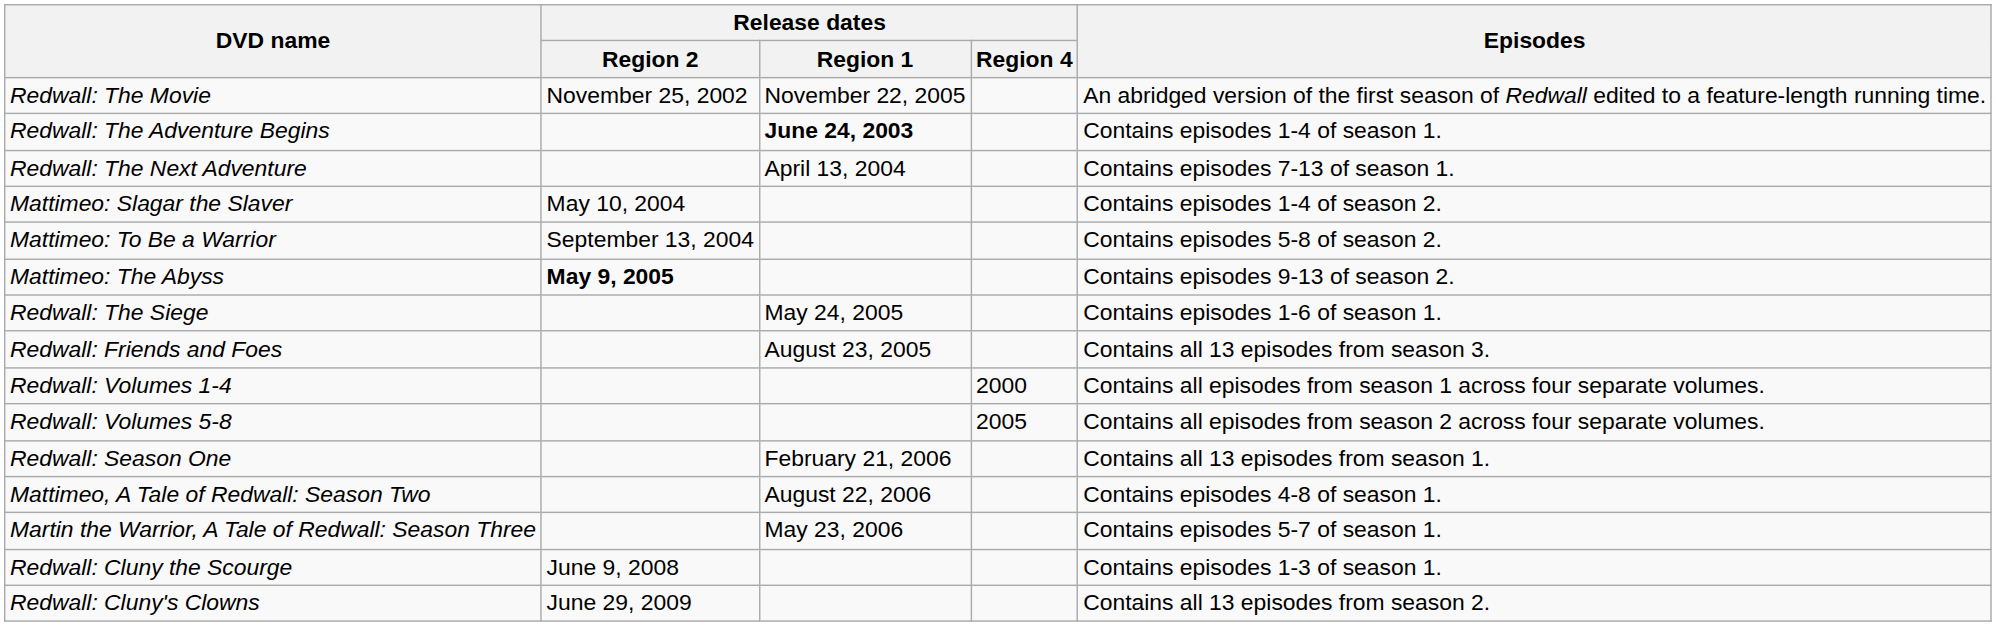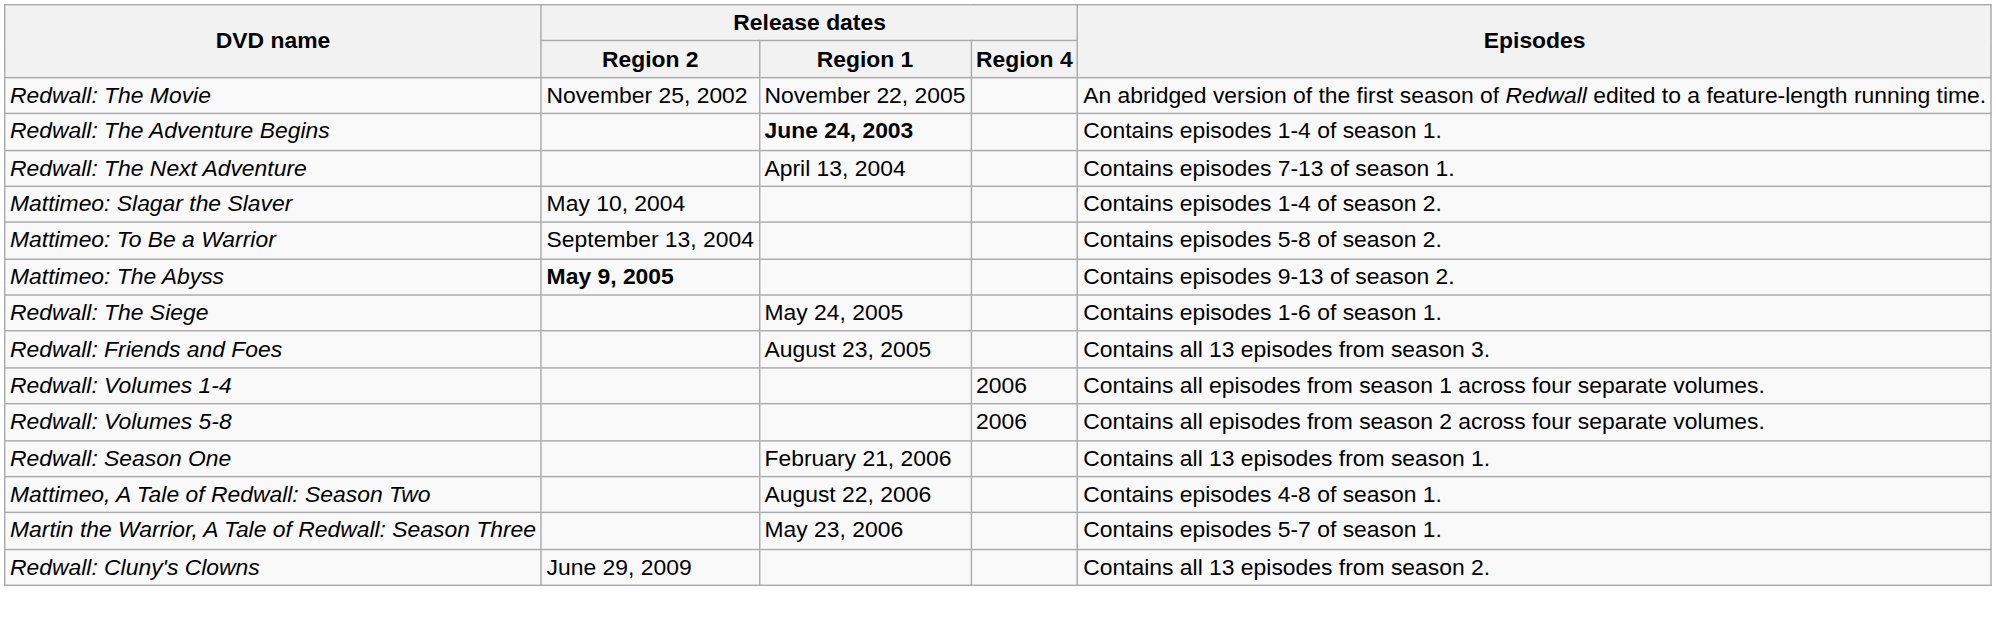 <table class="wikitable">
 <tr>
 <th rowspan="2">DVD name</th>
 <th colspan="3">Release dates</th>
 <th rowspan="2">Episodes</th>
 </tr>
 <tr>
 <th>Region 2</th>
 <th>Region 1</th>
 <th>Region 4</th>
 </tr>
 <tr>
 <td><em>Redwall: The Movie</em></td>
 <td>November 25, 2002</td>
 <td>November 22, 2005</td>
 <td></td>
 <td>An abridged version of the first season of <em>Redwall</em> edited to a feature-length running time.</td>
 </tr>
 <tr>
 <td><em>Redwall: The Adventure Begins</em></td>
 <td></td>
 <td><strong>June 24, 2003</strong></td>
 <td></td>
 <td>Contains episodes 1-4 of season 1.</td>
 </tr>
 <tr>
 <td><em>Redwall: The Next Adventure</em></td>
 <td></td>
 <td>April 13, 2004</td>
 <td></td>
 <td>Contains episodes 7-13 of season 1.</td>
 </tr>
 <tr>
 <td><em>Mattimeo: Slagar the Slaver</em></td>
 <td>May 10, 2004</td>
 <td></td>
 <td></td>
 <td>Contains episodes 1-4 of season 2.</td>
 </tr>
 <tr>
 <td><em>Mattimeo: To Be a Warrior</em></td>
 <td>September 13, 2004</td>
 <td></td>
 <td></td>
 <td>Contains episodes 5-8 of season 2.</td>
 </tr>
 <tr>
 <td><em>Mattimeo: The Abyss</em></td>
 <td><strong>May 9, 2005</strong></td>
 <td></td>
 <td></td>
 <td>Contains episodes 9-13 of season 2.</td>
 </tr>
 <tr>
 <td><em>Redwall: The Siege</em></td>
 <td></td>
 <td>May 24, 2005</td>
 <td></td>
 <td>Contains episodes 1-6 of season 1.</td>
 </tr>
 <tr>
 <td><em>Redwall: Friends and Foes</em></td>
 <td></td>
 <td>August 23, 2005</td>
 <td></td>
 <td>Contains all 13 episodes from season 3.</td>
 </tr>
 <tr>
 <td><em>Redwall: Volumes 1-4</em></td>
 <td></td>
 <td></td>
-<td>2000</td>
+<td>2006</td>
 <td>Contains all episodes from season 1 across four separate volumes.</td>
 </tr>
 <tr>
 <td><em>Redwall: Volumes 5-8</em></td>
 <td></td>
 <td></td>
-<td>2005</td>
+<td>2006</td>
 <td>Contains all episodes from season 2 across four separate volumes.</td>
 </tr>
 <tr>
 <td><em>Redwall: Season One</em></td>
 <td></td>
 <td>February 21, 2006</td>
 <td></td>
 <td>Contains all 13 episodes from season 1.</td>
 </tr>
 <tr>
 <td><em>Mattimeo, A Tale of Redwall: Season Two</em></td>
 <td></td>
 <td>August 22, 2006</td>
 <td></td>
 <td>Contains episodes 4-8 of season 1.</td>
 </tr>
 <tr>
 <td><em>Martin the Warrior, A Tale of Redwall: Season Three</em></td>
 <td></td>
 <td>May 23, 2006</td>
 <td></td>
 <td>Contains episodes 5-7 of season 1.</td>
 </tr>
 <tr>
-<td><em>Redwall: Cluny the Scourge</em></td>
-<td>June 9, 2008</td>
-<td></td>
-<td></td>
-<td>Contains episodes 1-3 of season 1.</td>
-</tr>
-<tr>
 <td><em>Redwall: Cluny's Clowns</em></td>
 <td>June 29, 2009</td>
 <td></td>
 <td></td>
 <td>Contains all 13 episodes from season 2.</td>
 </tr>
 </table>
